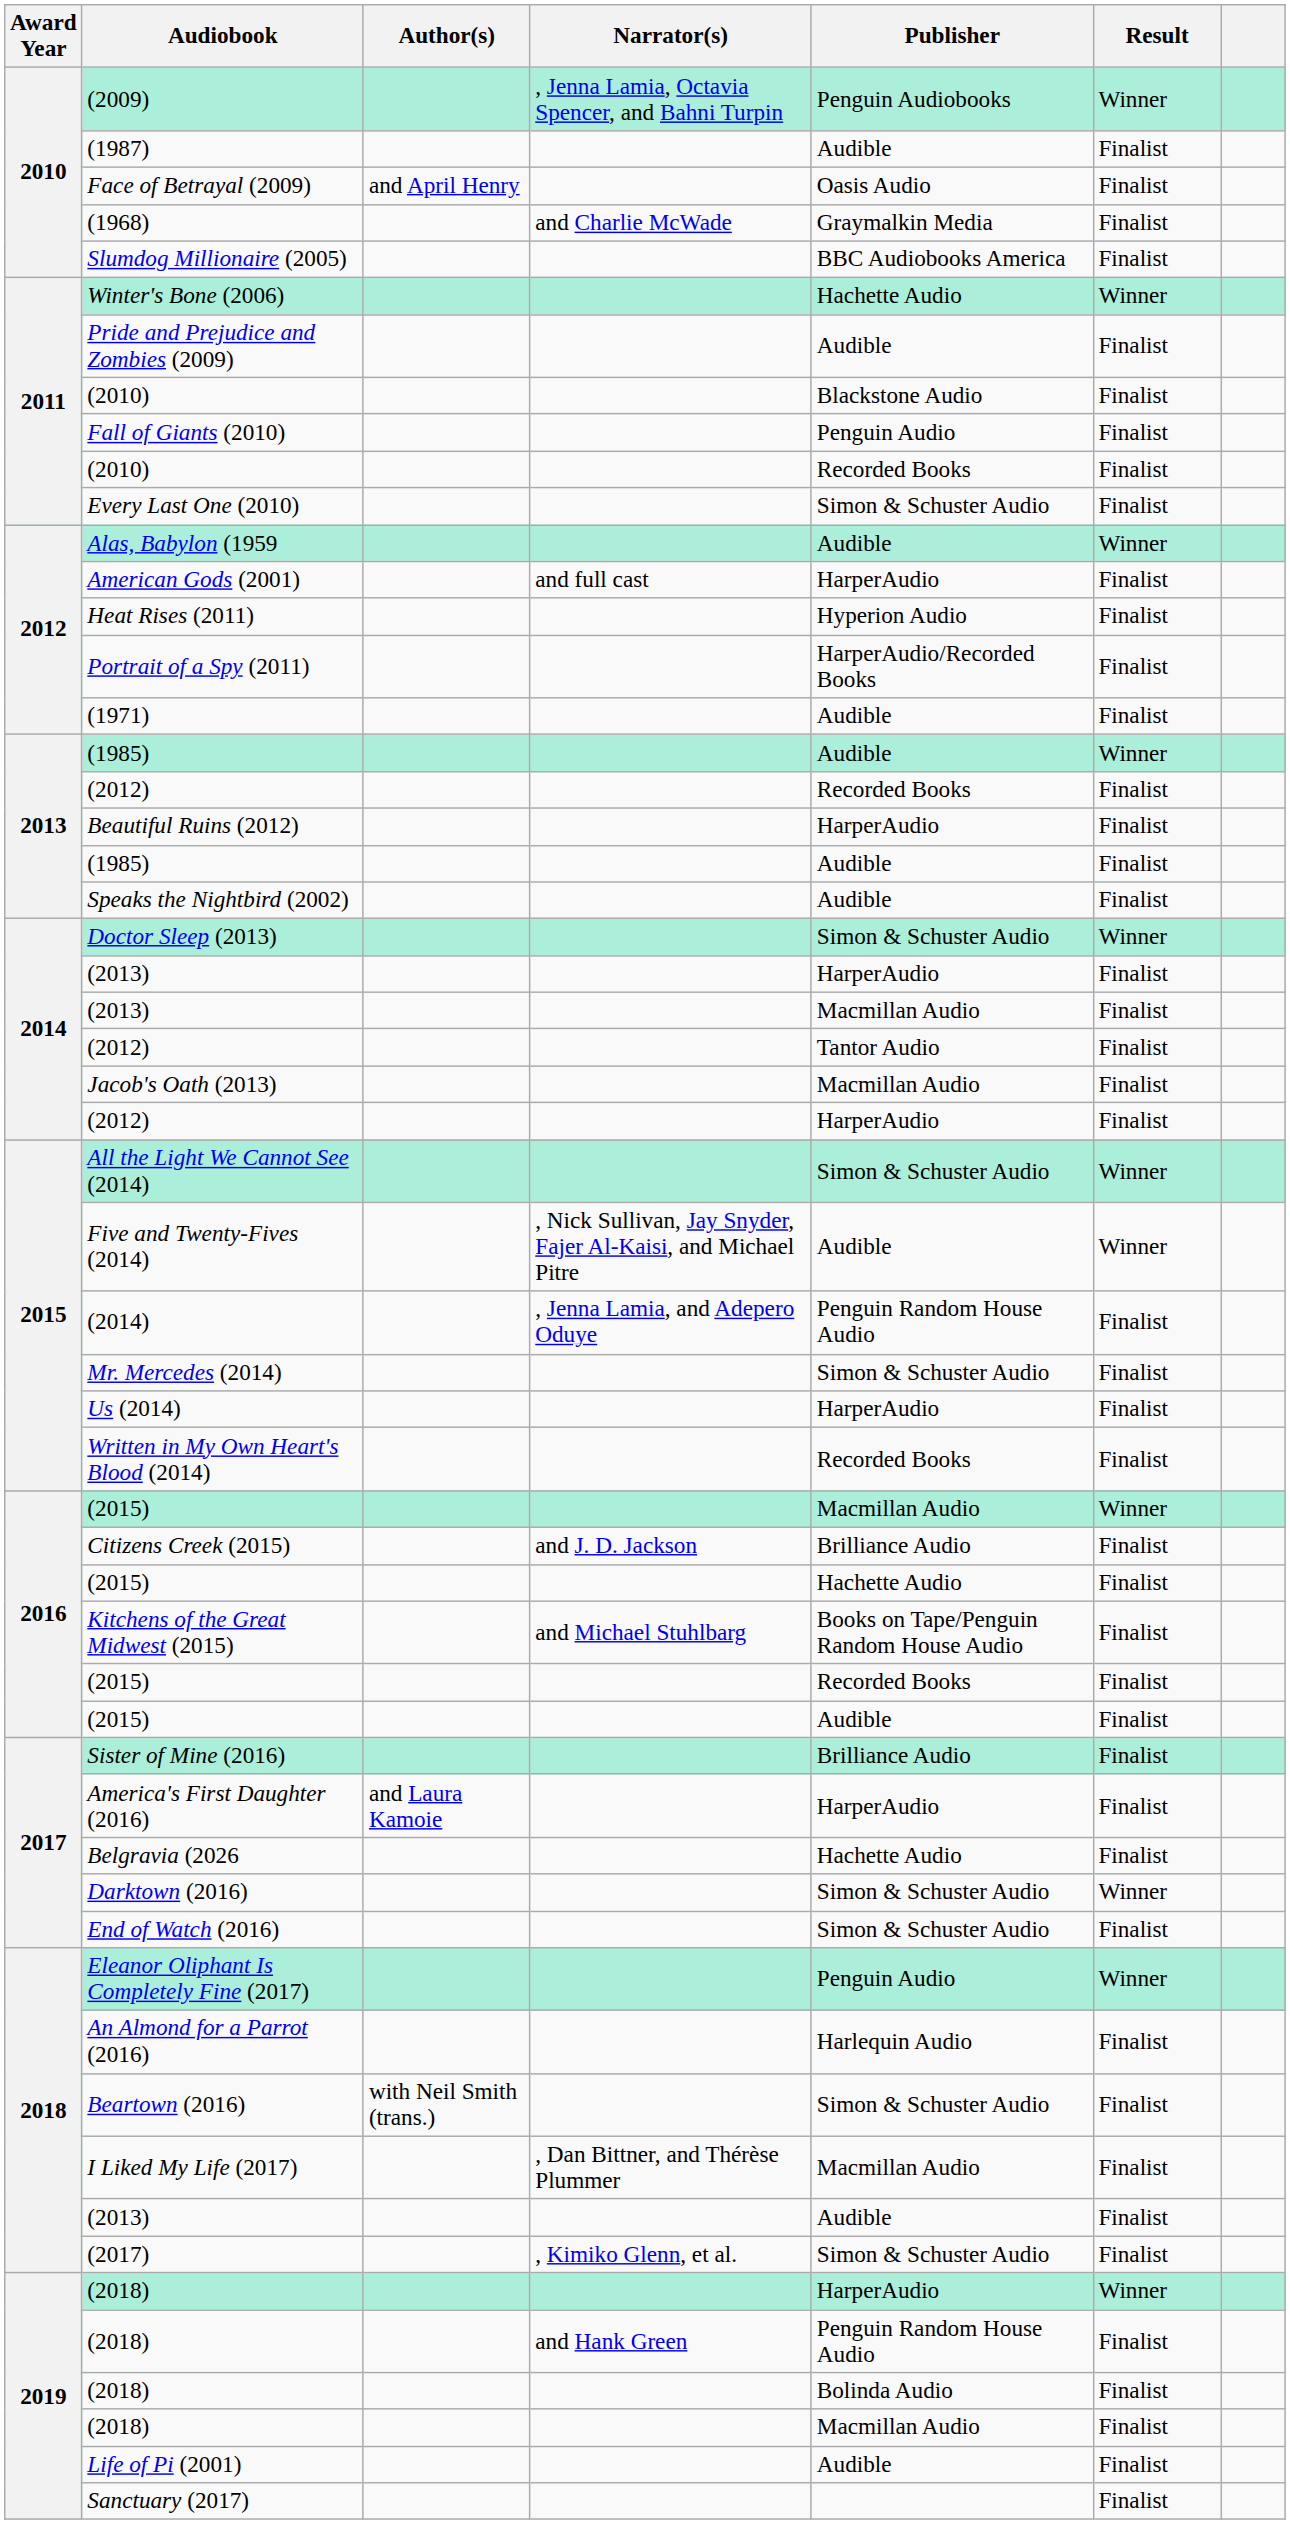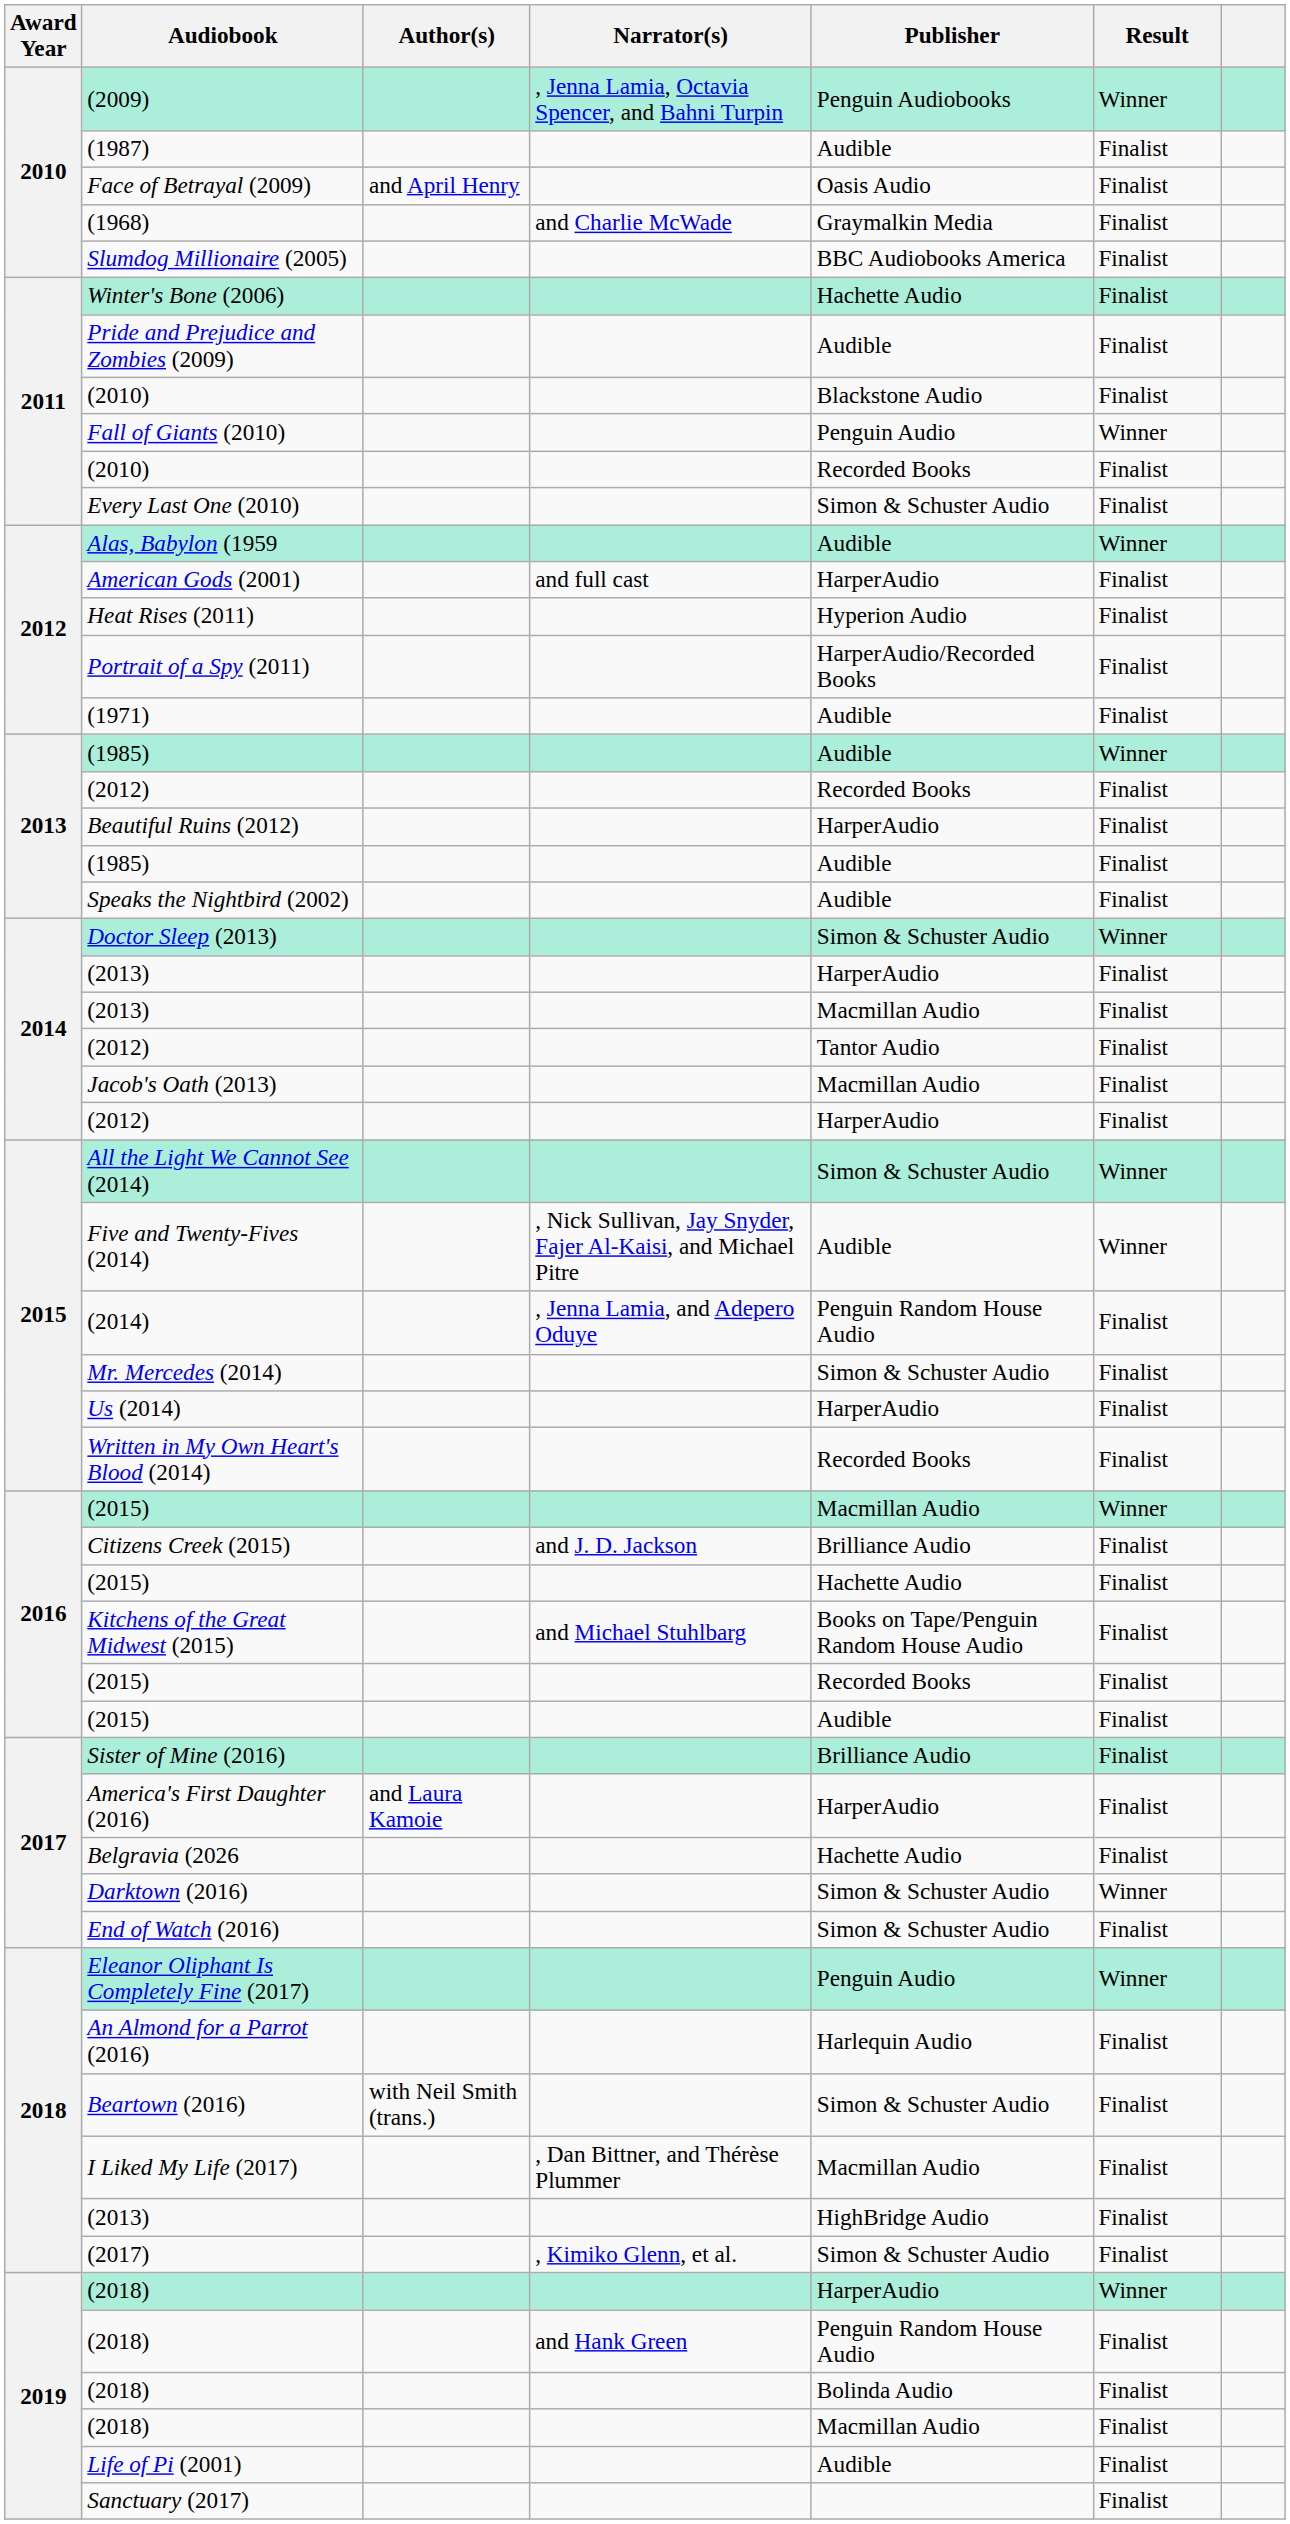 <table class="wikitable sortable mw-collapsible" style="width:100%">
 <tr>
 <th scope="col" style=width:5%>Award Year</th>
 <th scope="col" style=width:22%>Audiobook</th>
 <th scope="col" style=width:13%>Author(s)</th>
 <th scope="col" style=width:22%>Narrator(s)</th>
 <th scope="col" style=width:22%>Publisher</th>
 <th scope="col" style=width:10%>Result</th>
 <th scope="col" style=width:5%></th>
 </tr>
 <tr style="background:#ABEED9">
 <th rowspan="5">2010<br></th>
 <td><em></em> (2009)</td>
 <td></td>
 <td>, <a href='#'>Jenna Lamia</a>, <a href='#'>Octavia Spencer</a>, and <a href='#'>Bahni Turpin</a></td>
 <td>Penguin Audiobooks</td>
 <td>Winner</td>
 <td></td>
 </tr>
 <tr>
 <td><em></em> (1987)</td>
 <td></td>
 <td></td>
 <td>Audible</td>
 <td>Finalist</td>
 <td></td>
 </tr>
 <tr>
 <td><em>Face of Betrayal</em> (2009)</td>
 <td> and <a href='#'>April Henry</a></td>
 <td></td>
 <td>Oasis Audio</td>
 <td>Finalist</td>
 <td></td>
 </tr>
 <tr>
 <td><em></em> (1968)</td>
 <td></td>
 <td> and <a href='#'>Charlie McWade</a></td>
 <td>Graymalkin Media</td>
 <td>Finalist</td>
 <td></td>
 </tr>
 <tr>
 <td><em><a href='#'>Slumdog Millionaire</a></em> (2005)</td>
 <td></td>
 <td></td>
 <td>BBC Audiobooks America</td>
 <td>Finalist</td>
 <td></td>
 </tr>
 <tr style="background:#ABEED9">
 <th rowspan="6">2011<br></th>
 <td><em>Winter's Bone</em> (2006)</td>
 <td></td>
 <td></td>
 <td>Hachette Audio</td>
-<td>Winner</td>
+<td>Finalist</td>
 <td></td>
 </tr>
 <tr>
 <td><em><a href='#'>Pride and Prejudice and Zombies</a></em> (2009)</td>
 <td></td>
 <td></td>
 <td>Audible</td>
 <td>Finalist</td>
 <td></td>
 </tr>
 <tr>
 <td><em></em> (2010)</td>
 <td></td>
 <td></td>
 <td>Blackstone Audio</td>
 <td>Finalist</td>
 <td></td>
 </tr>
 <tr>
 <td><em><a href='#'>Fall of Giants</a></em> (2010)</td>
 <td></td>
 <td></td>
 <td>Penguin Audio</td>
-<td>Finalist</td>
+<td>Winner</td>
 <td></td>
 </tr>
 <tr>
 <td><em></em> (2010)</td>
 <td></td>
 <td></td>
 <td>Recorded Books</td>
 <td>Finalist</td>
 <td></td>
 </tr>
 <tr>
 <td><em>Every Last One</em> (2010)</td>
 <td></td>
 <td></td>
 <td>Simon & Schuster Audio</td>
 <td>Finalist</td>
 <td></td>
 </tr>
 <tr style="background:#ABEED9">
 <th rowspan="5">2012<br></th>
 <td><em><a href='#'>Alas, Babylon</a></em> (1959</td>
 <td></td>
 <td></td>
 <td>Audible</td>
 <td>Winner</td>
 <td></td>
 </tr>
 <tr>
 <td><em><a href='#'>American Gods</a></em> (2001)</td>
 <td></td>
 <td> and full cast</td>
 <td>HarperAudio</td>
 <td>Finalist</td>
 <td></td>
 </tr>
 <tr>
 <td><em>Heat Rises</em> (2011)</td>
 <td></td>
 <td></td>
 <td>Hyperion Audio</td>
 <td>Finalist</td>
 <td></td>
 </tr>
 <tr>
 <td><em><a href='#'>Portrait of a Spy</a></em> (2011)</td>
 <td></td>
 <td></td>
 <td>HarperAudio/Recorded Books</td>
 <td>Finalist</td>
 <td></td>
 </tr>
 <tr>
 <td><em></em> (1971)</td>
 <td></td>
 <td></td>
 <td>Audible</td>
 <td>Finalist</td>
 <td></td>
 </tr>
 <tr style="background:#ABEED9">
 <th rowspan="5">2013<br></th>
 <td><em></em> (1985)</td>
 <td></td>
 <td></td>
 <td>Audible</td>
 <td>Winner</td>
 <td></td>
 </tr>
 <tr>
 <td><em></em> (2012)</td>
 <td></td>
 <td></td>
 <td>Recorded Books</td>
 <td>Finalist</td>
 <td></td>
 </tr>
 <tr>
 <td><em>Beautiful Ruins</em> (2012)</td>
 <td></td>
 <td></td>
 <td>HarperAudio</td>
 <td>Finalist</td>
 <td></td>
 </tr>
 <tr>
 <td><em></em> (1985)</td>
 <td></td>
 <td></td>
 <td>Audible</td>
 <td>Finalist</td>
 <td></td>
 </tr>
 <tr>
 <td><em>Speaks the Nightbird</em> (2002)</td>
 <td></td>
 <td></td>
 <td>Audible</td>
 <td>Finalist</td>
 <td></td>
 </tr>
 <tr style="background:#ABEED9">
 <th rowspan="6">2014<br></th>
 <td><em><a href='#'>Doctor Sleep</a></em> (2013)</td>
 <td></td>
 <td></td>
 <td>Simon & Schuster Audio</td>
 <td>Winner</td>
 <td></td>
 </tr>
 <tr>
 <td><em></em> (2013)</td>
 <td></td>
 <td></td>
 <td>HarperAudio</td>
 <td>Finalist</td>
 <td></td>
 </tr>
 <tr>
 <td><em></em> (2013)</td>
 <td></td>
 <td></td>
 <td>Macmillan Audio</td>
 <td>Finalist</td>
 <td></td>
 </tr>
 <tr>
 <td><em></em> (2012)</td>
 <td></td>
 <td></td>
 <td>Tantor Audio</td>
 <td>Finalist</td>
 <td></td>
 </tr>
 <tr>
 <td><em>Jacob's Oath</em> (2013)</td>
 <td></td>
 <td></td>
 <td>Macmillan Audio</td>
 <td>Finalist</td>
 <td></td>
 </tr>
 <tr>
 <td><em></em> (2012)</td>
 <td></td>
 <td></td>
 <td>HarperAudio</td>
 <td>Finalist</td>
 <td></td>
 </tr>
 <tr style="background:#ABEED9">
 <th rowspan="6">2015<br></th>
 <td><em><a href='#'>All the Light We Cannot See</a></em> (2014)</td>
 <td></td>
 <td></td>
 <td>Simon & Schuster Audio</td>
 <td>Winner</td>
 <td></td>
 </tr>
 <tr>
 <td><em>Five and Twenty-Fives</em> (2014)</td>
 <td></td>
 <td>, Nick Sullivan, <a href='#'>Jay Snyder</a>, <a href='#'>Fajer Al-Kaisi</a>, and Michael Pitre</td>
 <td>Audible</td>
 <td>Winner</td>
 <td></td>
 </tr>
 <tr>
 <td><em></em> (2014)</td>
 <td></td>
 <td>, <a href='#'>Jenna Lamia</a>, and <a href='#'>Adepero Oduye</a></td>
 <td>Penguin Random House Audio</td>
 <td>Finalist</td>
 <td></td>
 </tr>
 <tr>
 <td><em><a href='#'>Mr. Mercedes</a></em> (2014)</td>
 <td></td>
 <td></td>
 <td>Simon & Schuster Audio</td>
 <td>Finalist</td>
 <td></td>
 </tr>
 <tr>
 <td><em><a href='#'>Us</a></em> (2014)</td>
 <td></td>
 <td></td>
 <td>HarperAudio</td>
 <td>Finalist</td>
 <td></td>
 </tr>
 <tr>
 <td><em><a href='#'>Written in My Own Heart's Blood</a></em> (2014)</td>
 <td></td>
 <td></td>
 <td>Recorded Books</td>
 <td>Finalist</td>
 <td></td>
 </tr>
 <tr style="background:#ABEED9">
 <th rowspan="6">2016<br></th>
 <td><em></em> (2015)</td>
 <td></td>
 <td></td>
 <td>Macmillan Audio</td>
 <td>Winner</td>
 <td></td>
 </tr>
 <tr>
 <td><em>Citizens Creek</em> (2015)</td>
 <td></td>
 <td> and <a href='#'>J. D. Jackson</a></td>
 <td>Brilliance Audio</td>
 <td>Finalist</td>
 <td></td>
 </tr>
 <tr>
 <td><em></em> (2015)</td>
 <td></td>
 <td></td>
 <td>Hachette Audio</td>
 <td>Finalist</td>
 <td></td>
 </tr>
 <tr>
 <td><em><a href='#'>Kitchens of the Great Midwest</a></em> (2015)</td>
 <td></td>
 <td> and <a href='#'>Michael Stuhlbarg</a></td>
 <td>Books on Tape/Penguin Random House Audio</td>
 <td>Finalist</td>
 <td></td>
 </tr>
 <tr>
 <td><em></em> (2015)</td>
 <td></td>
 <td></td>
 <td>Recorded Books</td>
 <td>Finalist</td>
 <td></td>
 </tr>
 <tr>
 <td><em></em> (2015)</td>
 <td></td>
 <td></td>
 <td>Audible</td>
 <td>Finalist</td>
 <td></td>
 </tr>
 <tr style="background:#ABEED9">
 <th rowspan="5">2017<br></th>
 <td><em>Sister of Mine</em> (2016)</td>
 <td></td>
 <td></td>
 <td>Brilliance Audio</td>
 <td>Finalist</td>
 <td></td>
 </tr>
 <tr>
 <td><em>America's First Daughter</em> (2016)</td>
 <td> and <a href='#'>Laura Kamoie</a></td>
 <td></td>
 <td>HarperAudio</td>
 <td>Finalist</td>
 <td></td>
 </tr>
 <tr>
 <td><em>Belgravia</em> (2026</td>
 <td></td>
 <td></td>
 <td>Hachette Audio</td>
 <td>Finalist</td>
 <td></td>
 </tr>
 <tr>
 <td><em><a href='#'>Darktown</a></em> (2016)</td>
 <td></td>
 <td></td>
 <td>Simon & Schuster Audio</td>
 <td>Winner</td>
 <td></td>
 </tr>
 <tr>
 <td><em><a href='#'>End of Watch</a></em> (2016)</td>
 <td></td>
 <td></td>
 <td>Simon & Schuster Audio</td>
 <td>Finalist</td>
 <td></td>
 </tr>
 <tr style="background:#ABEED9">
 <th rowspan="6">2018<br></th>
 <td><em><a href='#'>Eleanor Oliphant Is Completely Fine</a></em> (2017)</td>
 <td></td>
 <td></td>
 <td>Penguin Audio</td>
 <td>Winner</td>
 <td></td>
 </tr>
 <tr>
 <td><em><a href='#'>An Almond for a Parrot</a></em> (2016)</td>
 <td></td>
 <td></td>
 <td>Harlequin Audio</td>
 <td>Finalist</td>
 <td></td>
 </tr>
 <tr>
 <td><em><a href='#'>Beartown</a></em> (2016)</td>
 <td> with Neil Smith (trans.)</td>
 <td></td>
 <td>Simon & Schuster Audio</td>
 <td>Finalist</td>
 <td></td>
 </tr>
 <tr>
 <td><em>I Liked My Life</em> (2017)</td>
 <td></td>
 <td>, Dan Bittner, and Thérèse Plummer</td>
 <td>Macmillan Audio</td>
 <td>Finalist</td>
 <td></td>
 </tr>
 <tr>
 <td><em></em> (2013)</td>
 <td></td>
 <td></td>
-<td>Audible</td>
+<td>HighBridge Audio</td>
 <td>Finalist</td>
 <td></td>
 </tr>
 <tr>
 <td><em></em> (2017)</td>
 <td></td>
 <td>, <a href='#'>Kimiko Glenn</a>, et al.</td>
 <td>Simon & Schuster Audio</td>
 <td>Finalist</td>
 <td></td>
 </tr>
 <tr style="background:#ABEED9">
 <th rowspan="6">2019<br></th>
 <td><em></em> (2018)</td>
 <td></td>
 <td></td>
 <td>HarperAudio</td>
 <td>Winner</td>
 <td></td>
 </tr>
 <tr>
 <td><em></em> (2018)</td>
 <td></td>
 <td> and <a href='#'>Hank Green</a></td>
 <td>Penguin Random House Audio</td>
 <td>Finalist</td>
 <td></td>
 </tr>
 <tr>
 <td><em></em> (2018)</td>
 <td></td>
 <td></td>
 <td>Bolinda Audio</td>
 <td>Finalist</td>
 <td></td>
 </tr>
 <tr>
 <td><em></em> (2018)</td>
 <td></td>
 <td></td>
 <td>Macmillan Audio</td>
 <td>Finalist</td>
 <td></td>
 </tr>
 <tr>
 <td><em><a href='#'>Life of Pi</a></em> (2001)</td>
 <td></td>
 <td></td>
 <td>Audible</td>
 <td>Finalist</td>
 <td></td>
 </tr>
 <tr>
 <td><em>Sanctuary</em> (2017)</td>
 <td></td>
 <td></td>
 <td></td>
 <td>Finalist</td>
 <td></td>
 </tr>
 </table>
